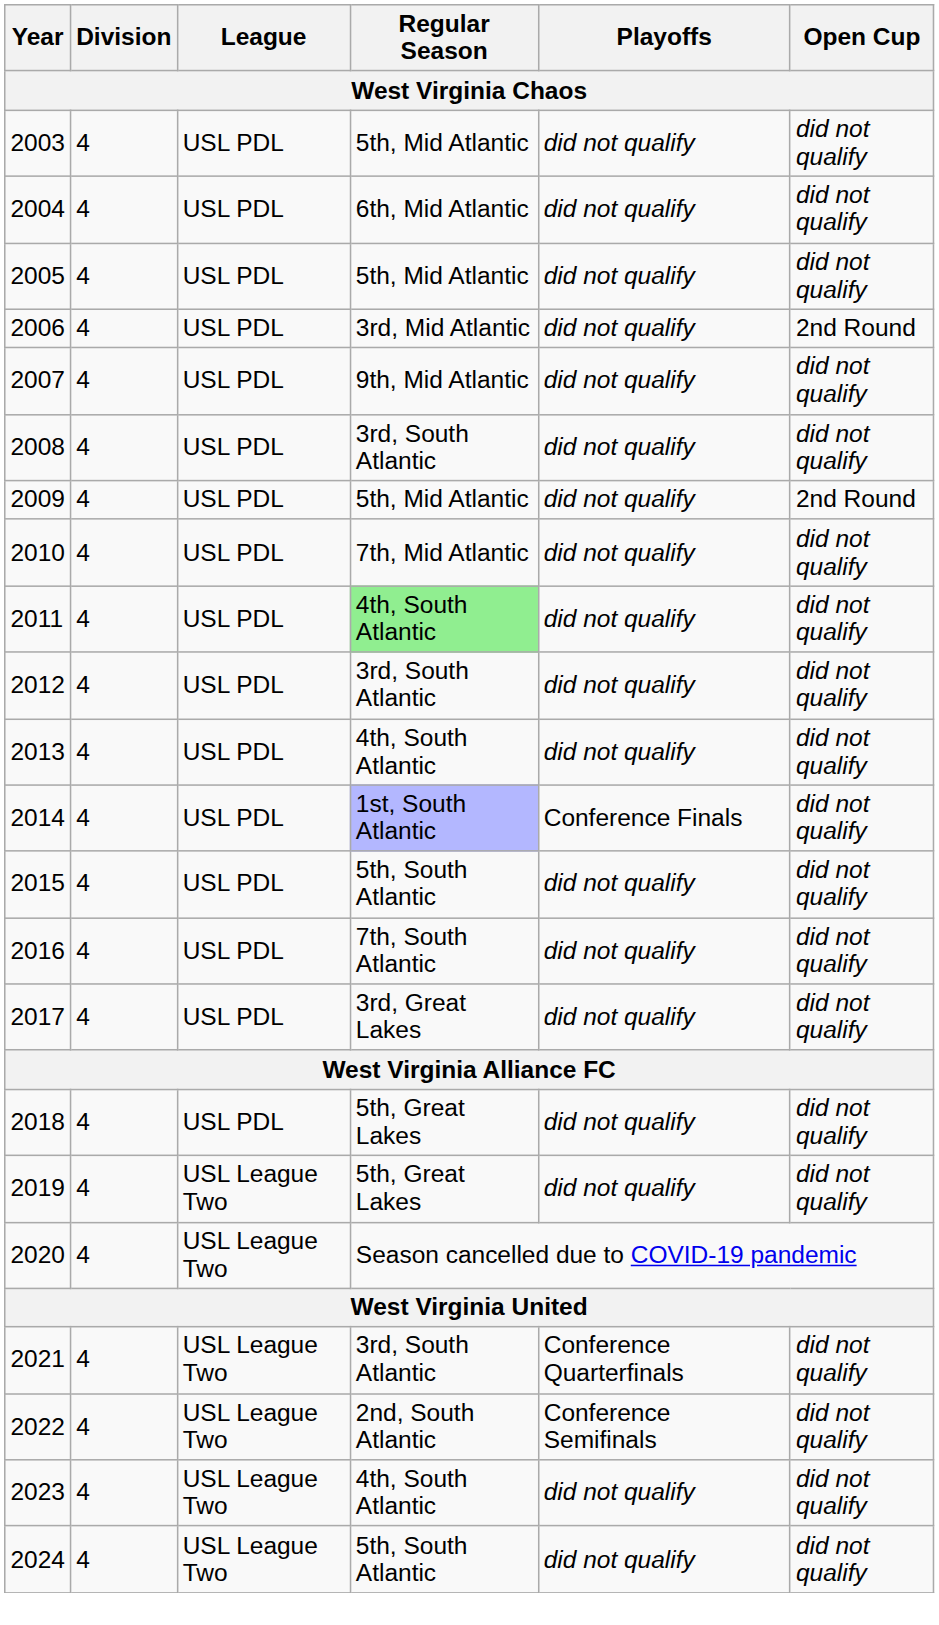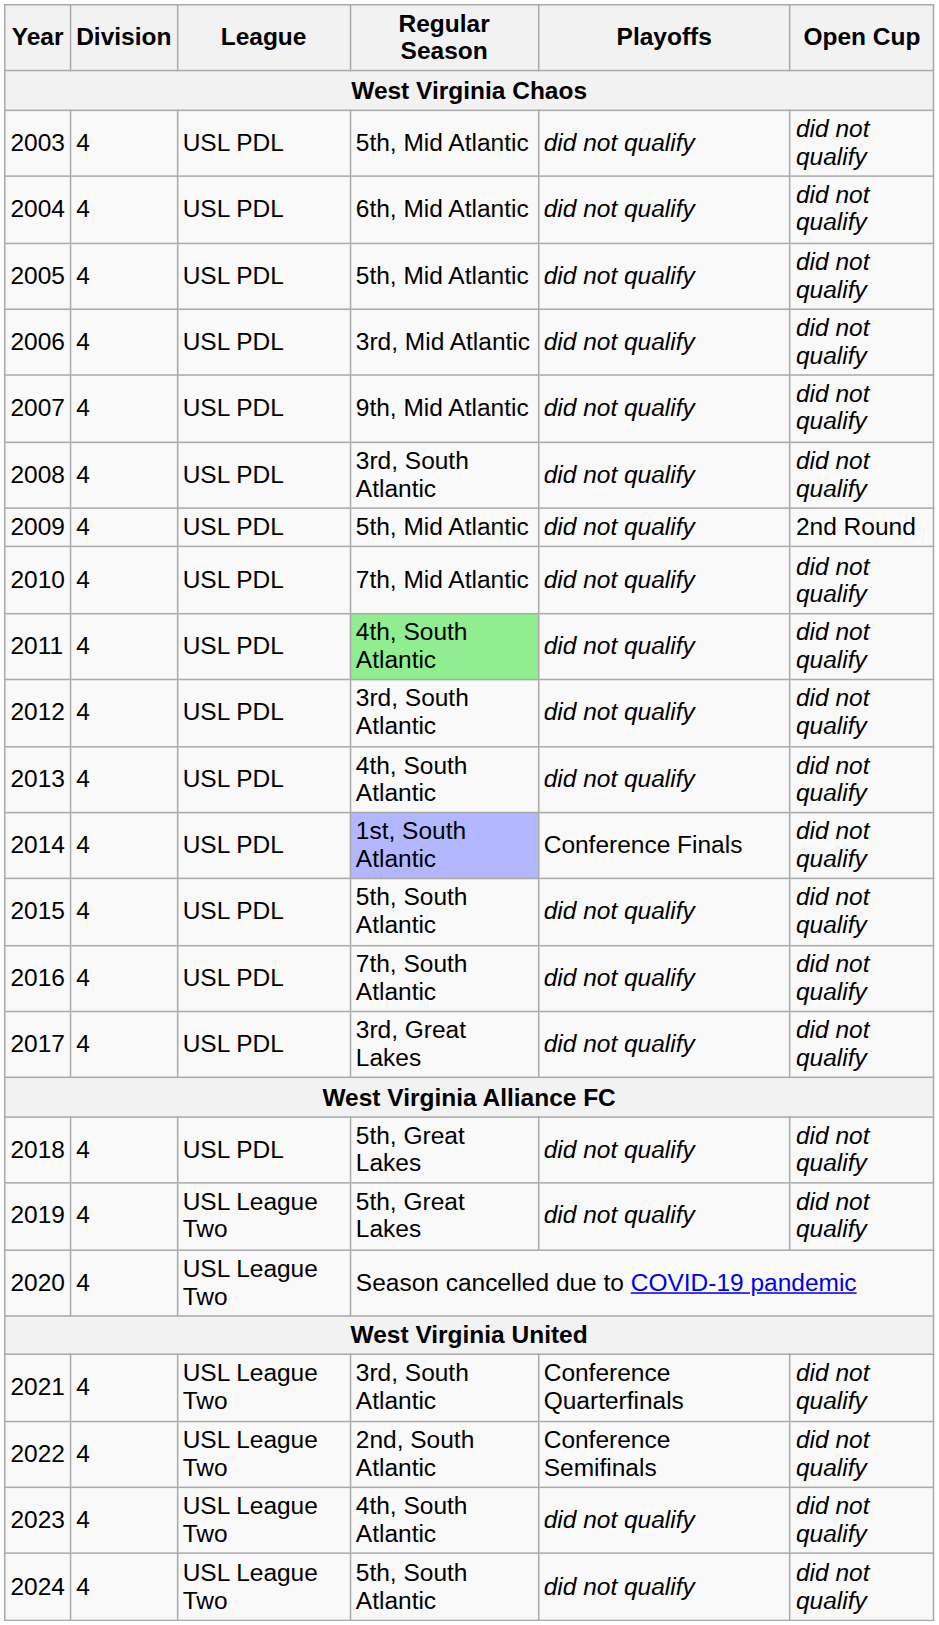 <table class="wikitable">
 <tr>
 <th>Year</th>
 <th>Division</th>
 <th>League</th>
 <th>Regular Season</th>
 <th>Playoffs</th>
 <th>Open Cup</th>
 </tr>
 <tr>
 <th colspan="6">West Virginia Chaos</th>
 </tr>
 <tr>
 <td>2003</td>
 <td>4</td>
 <td>USL PDL</td>
 <td>5th, Mid Atlantic</td>
 <td><em>did not qualify</em></td>
 <td><em>did not qualify</em></td>
 </tr>
 <tr>
 <td>2004</td>
 <td>4</td>
 <td>USL PDL</td>
 <td>6th, Mid Atlantic</td>
 <td><em>did not qualify</em></td>
 <td><em>did not qualify</em></td>
 </tr>
 <tr>
 <td>2005</td>
 <td>4</td>
 <td>USL PDL</td>
 <td>5th, Mid Atlantic</td>
 <td><em>did not qualify</em></td>
 <td><em>did not qualify</em></td>
 </tr>
 <tr>
 <td>2006</td>
 <td>4</td>
 <td>USL PDL</td>
 <td>3rd, Mid Atlantic</td>
 <td><em>did not qualify</em></td>
-<td>2nd Round</td>
+<td><em>did not qualify</em></td>
 </tr>
 <tr>
 <td>2007</td>
 <td>4</td>
 <td>USL PDL</td>
 <td>9th, Mid Atlantic</td>
 <td><em>did not qualify</em></td>
 <td><em>did not qualify</em></td>
 </tr>
 <tr>
 <td>2008</td>
 <td>4</td>
 <td>USL PDL</td>
 <td>3rd, South Atlantic</td>
 <td><em>did not qualify</em></td>
 <td><em>did not qualify</em></td>
 </tr>
 <tr>
 <td>2009</td>
 <td>4</td>
 <td>USL PDL</td>
 <td>5th, Mid Atlantic</td>
 <td><em>did not qualify</em></td>
 <td>2nd Round</td>
 </tr>
 <tr>
 <td>2010</td>
 <td>4</td>
 <td>USL PDL</td>
 <td>7th, Mid Atlantic</td>
 <td><em>did not qualify</em></td>
 <td><em>did not qualify</em></td>
 </tr>
 <tr>
 <td>2011</td>
 <td>4</td>
 <td>USL PDL</td>
 <td style="background: lightgreen;">4th, South Atlantic</td>
 <td><em>did not qualify</em></td>
 <td><em>did not qualify</em></td>
 </tr>
 <tr>
 <td>2012</td>
 <td>4</td>
 <td>USL PDL</td>
 <td>3rd, South Atlantic</td>
 <td><em>did not qualify</em></td>
 <td><em>did not qualify</em></td>
 </tr>
 <tr>
 <td>2013</td>
 <td>4</td>
 <td>USL PDL</td>
 <td>4th, South Atlantic</td>
 <td><em>did not qualify</em></td>
 <td><em>did not qualify</em></td>
 </tr>
 <tr>
 <td>2014</td>
 <td>4</td>
 <td>USL PDL</td>
 <td bgcolor="B3B7FF">1st, South Atlantic</td>
 <td>Conference Finals</td>
 <td><em>did not qualify</em></td>
 </tr>
 <tr>
 <td>2015</td>
 <td>4</td>
 <td>USL PDL</td>
 <td>5th, South Atlantic</td>
 <td><em>did not qualify</em></td>
 <td><em>did not qualify</em></td>
 </tr>
 <tr>
 <td>2016</td>
 <td>4</td>
 <td>USL PDL</td>
 <td>7th, South Atlantic</td>
 <td><em>did not qualify</em></td>
 <td><em>did not qualify</em></td>
 </tr>
 <tr>
 <td>2017</td>
 <td>4</td>
 <td>USL PDL</td>
 <td>3rd, Great Lakes</td>
 <td><em>did not qualify</em></td>
 <td><em>did not qualify</em></td>
 </tr>
 <tr>
 <th colspan="6">West Virginia Alliance FC</th>
 </tr>
 <tr>
 <td>2018</td>
 <td>4</td>
 <td>USL PDL</td>
 <td>5th, Great Lakes</td>
 <td><em>did not qualify</em></td>
 <td><em>did not qualify</em></td>
 </tr>
 <tr>
 <td>2019</td>
 <td>4</td>
 <td>USL League Two</td>
 <td>5th, Great Lakes</td>
 <td><em>did not qualify</em></td>
 <td><em>did not qualify</em></td>
 </tr>
 <tr>
 <td>2020</td>
 <td>4</td>
 <td>USL League Two</td>
 <td colspan=3>Season cancelled due to <a href='#'>COVID-19 pandemic</a></td>
 </tr>
 <tr>
 <th colspan="6">West Virginia United</th>
 </tr>
 <tr>
 <td>2021</td>
 <td>4</td>
 <td>USL League Two</td>
 <td>3rd, South Atlantic</td>
 <td>Conference Quarterfinals</td>
 <td><em>did not qualify</em></td>
 </tr>
 <tr>
 <td>2022</td>
 <td>4</td>
 <td>USL League Two</td>
 <td>2nd, South Atlantic</td>
 <td>Conference Semifinals</td>
 <td><em>did not qualify</em></td>
 </tr>
 <tr>
 <td>2023</td>
 <td>4</td>
 <td>USL League Two</td>
 <td>4th, South Atlantic</td>
 <td><em>did not qualify</em></td>
 <td><em>did not qualify</em></td>
 </tr>
 <tr>
 <td>2024</td>
 <td>4</td>
 <td>USL League Two</td>
 <td>5th, South Atlantic</td>
 <td><em>did not qualify</em></td>
 <td><em>did not qualify</em></td>
 </tr>
 </table>
